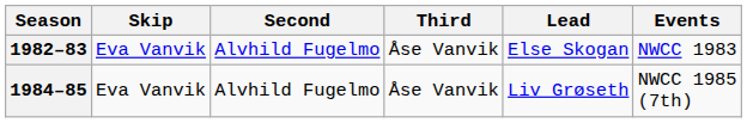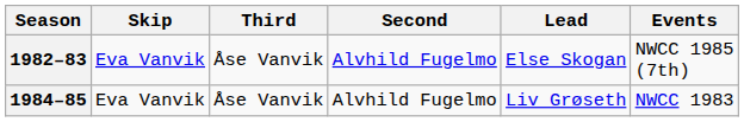 <table class="wikitable">
 <tr>
 <th scope="col">Season</th>
 <th scope="col">Skip</th>
+<th scope="col">Third</th>
 <th scope="col">Second</th>
-<th scope="col">Third</th>
 <th scope="col">Lead</th>
 <th scope="col">Events</th>
 </tr>
 <tr>
 <th scope="row">1982–83</th>
 <td><a href='#'>Eva Vanvik</a></td>
+<td>Åse Vanvik</td>
 <td><a href='#'>Alvhild Fugelmo</a></td>
-<td>Åse Vanvik</td>
 <td><a href='#'>Else Skogan</a></td>
-<td><a href='#'>NWCC</a> 1983 <br> </td>
+<td>NWCC 1985 <br> (7th)</td>
 </tr>
 <tr>
 <th scope="row">1984–85</th>
 <td>Eva Vanvik</td>
+<td>Åse Vanvik</td>
 <td>Alvhild Fugelmo</td>
-<td>Åse Vanvik</td>
 <td><a href='#'>Liv Grøseth</a></td>
-<td>NWCC 1985 <br> (7th)</td>
+<td><a href='#'>NWCC</a> 1983 <br> </td>
 </tr>
 </table>
